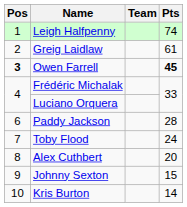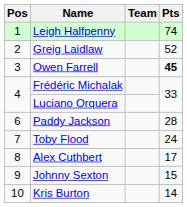 <table class="wikitable" style="text-align:center">
 <tr>
 <th>Pos</th>
 <th>Name</th>
 <th>Team</th>
 <th>Pts</th>
 </tr>
 <tr style="background:#d0ffd0;">
 <td>1</td>
 <td align="left"><a href='#'>Leigh Halfpenny</a></td>
 <td align="left"></td>
 <td>74</td>
 </tr>
 <tr>
 <td>2</td>
 <td align="left"><a href='#'>Greig Laidlaw</a></td>
 <td align="left"></td>
-<td>61</td>
+<td>52</td>
 </tr>
 <tr>
-<td><strong>3</strong></td>
+<td>3</td>
 <td align="left"><a href='#'>Owen Farrell</a></td>
 <td align="left"></td>
 <td><strong>45</strong></td>
 </tr>
 <tr>
 <td rowspan=2>4</td>
 <td align="left"><a href='#'>Frédéric Michalak</a></td>
 <td align="left"></td>
 <td rowspan=2>33</td>
 </tr>
 <tr>
 <td align="left"><a href='#'>Luciano Orquera</a></td>
 <td align="left"></td>
 </tr>
 <tr>
 <td>6</td>
 <td align="left"><a href='#'>Paddy Jackson</a></td>
 <td align="left"></td>
 <td>28</td>
 </tr>
 <tr>
 <td>7</td>
 <td align="left"><a href='#'>Toby Flood</a></td>
 <td align="left"></td>
 <td>24</td>
 </tr>
 <tr>
 <td>8</td>
 <td align="left"><a href='#'>Alex Cuthbert</a></td>
 <td align="left"></td>
-<td>20</td>
+<td>17</td>
 </tr>
 <tr>
 <td>9</td>
 <td align="left"><a href='#'>Johnny Sexton</a></td>
 <td align="left"></td>
 <td>15</td>
 </tr>
 <tr>
 <td>10</td>
 <td align="left"><a href='#'>Kris Burton</a></td>
 <td align="left"></td>
 <td>14</td>
 </tr>
 </table>
